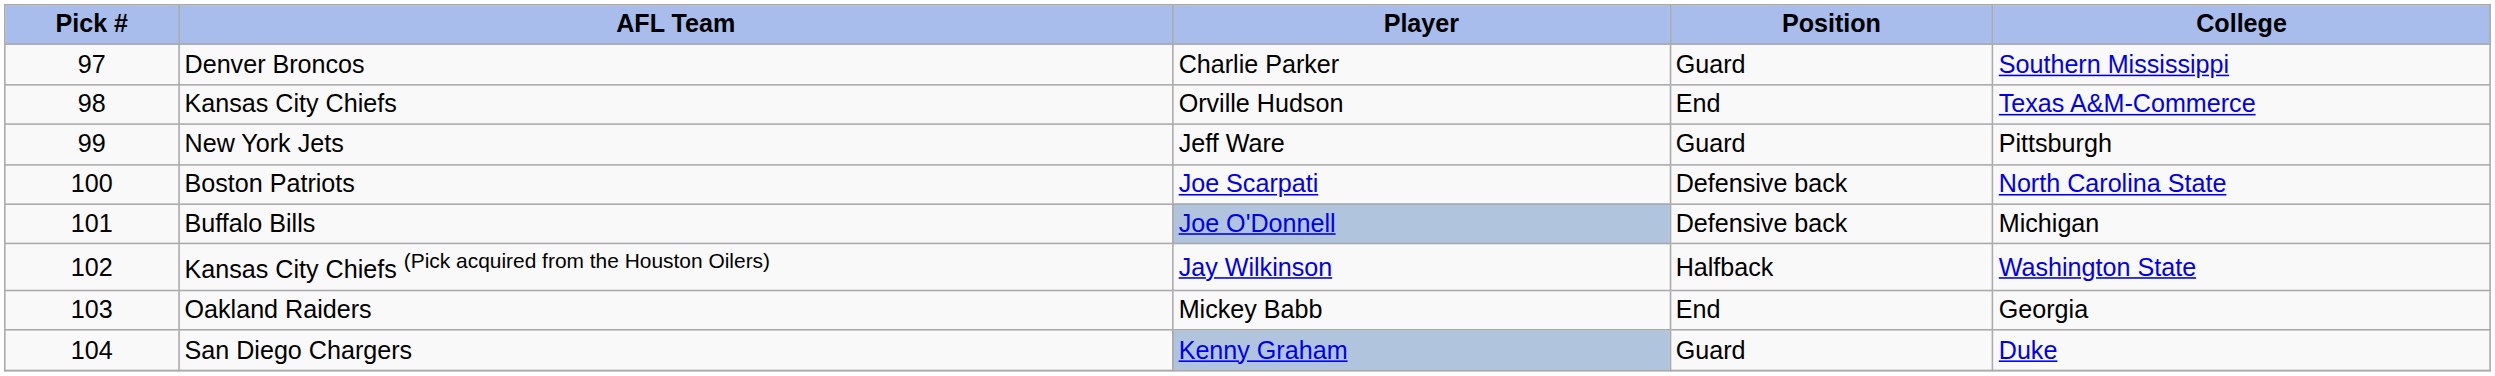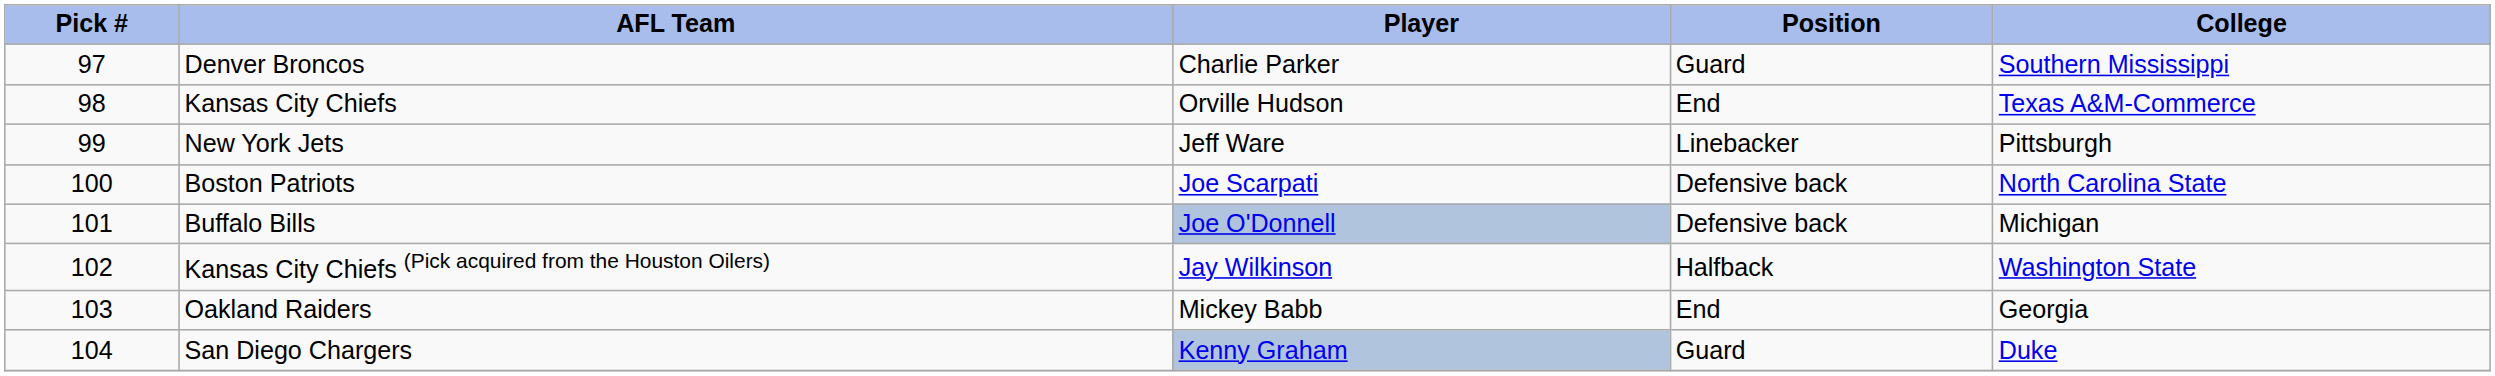 <table class="wikitable sortable sortable" style="width: 100%">
 <tr>
 <th style="background:#A8BDEC;" width=7%>Pick #</th>
 <th width=40% style="background:#A8BDEC;">AFL Team</th>
 <th width=20% style="background:#A8BDEC;">Player</th>
 <th width=13% style="background:#A8BDEC;">Position</th>
 <th style="background:#A8BDEC;">College</th>
 </tr>
 <tr>
 <td align=center>97</td>
 <td>Denver Broncos</td>
 <td>Charlie Parker</td>
 <td>Guard</td>
 <td><a href='#'>Southern Mississippi</a></td>
 </tr>
 <tr>
 <td align=center>98</td>
 <td>Kansas City Chiefs</td>
 <td>Orville Hudson</td>
 <td>End</td>
 <td><a href='#'>Texas A&M-Commerce</a></td>
 </tr>
 <tr>
 <td align=center>99</td>
 <td>New York Jets</td>
 <td>Jeff Ware</td>
-<td>Guard</td>
+<td>Linebacker</td>
 <td>Pittsburgh</td>
 </tr>
 <tr>
 <td align=center>100</td>
 <td>Boston Patriots</td>
 <td><a href='#'>Joe Scarpati</a></td>
 <td>Defensive back</td>
 <td><a href='#'>North Carolina State</a></td>
 </tr>
 <tr>
 <td align=center>101</td>
 <td>Buffalo Bills</td>
 <td bgcolor=lightsteelblue><a href='#'>Joe O'Donnell</a></td>
 <td>Defensive back</td>
 <td>Michigan</td>
 </tr>
 <tr>
 <td align=center>102</td>
 <td>Kansas City Chiefs <sup>(Pick acquired from the Houston Oilers)</sup></td>
 <td><a href='#'>Jay Wilkinson</a></td>
 <td>Halfback</td>
 <td><a href='#'>Washington State</a></td>
 </tr>
 <tr>
 <td align=center>103</td>
 <td>Oakland Raiders</td>
 <td>Mickey Babb</td>
 <td>End</td>
 <td>Georgia</td>
 </tr>
 <tr>
 <td align=center>104</td>
 <td>San Diego Chargers</td>
 <td bgcolor=lightsteelblue><a href='#'>Kenny Graham</a></td>
 <td>Guard</td>
 <td><a href='#'>Duke</a></td>
 </tr>
 <tr>
 </tr>
 </table>
